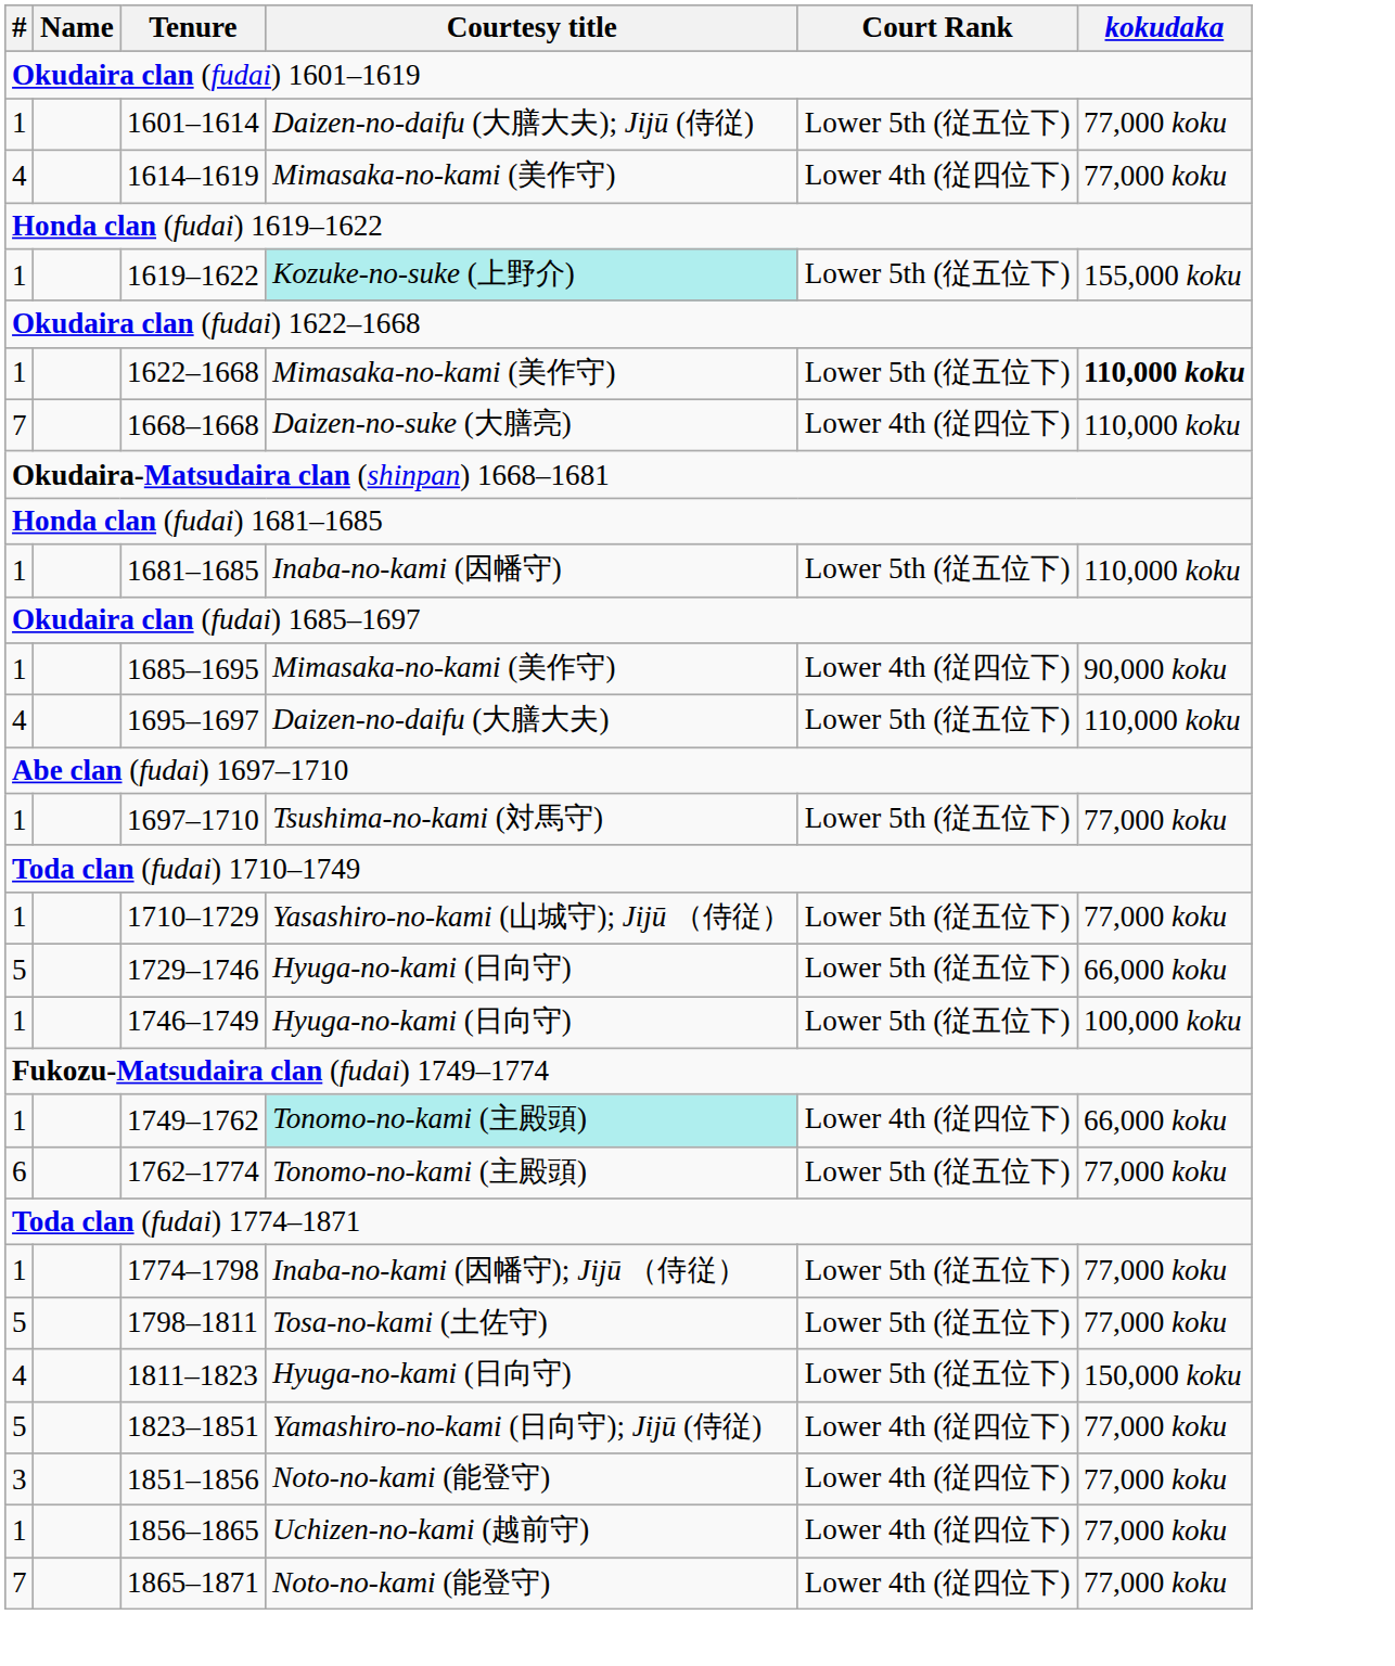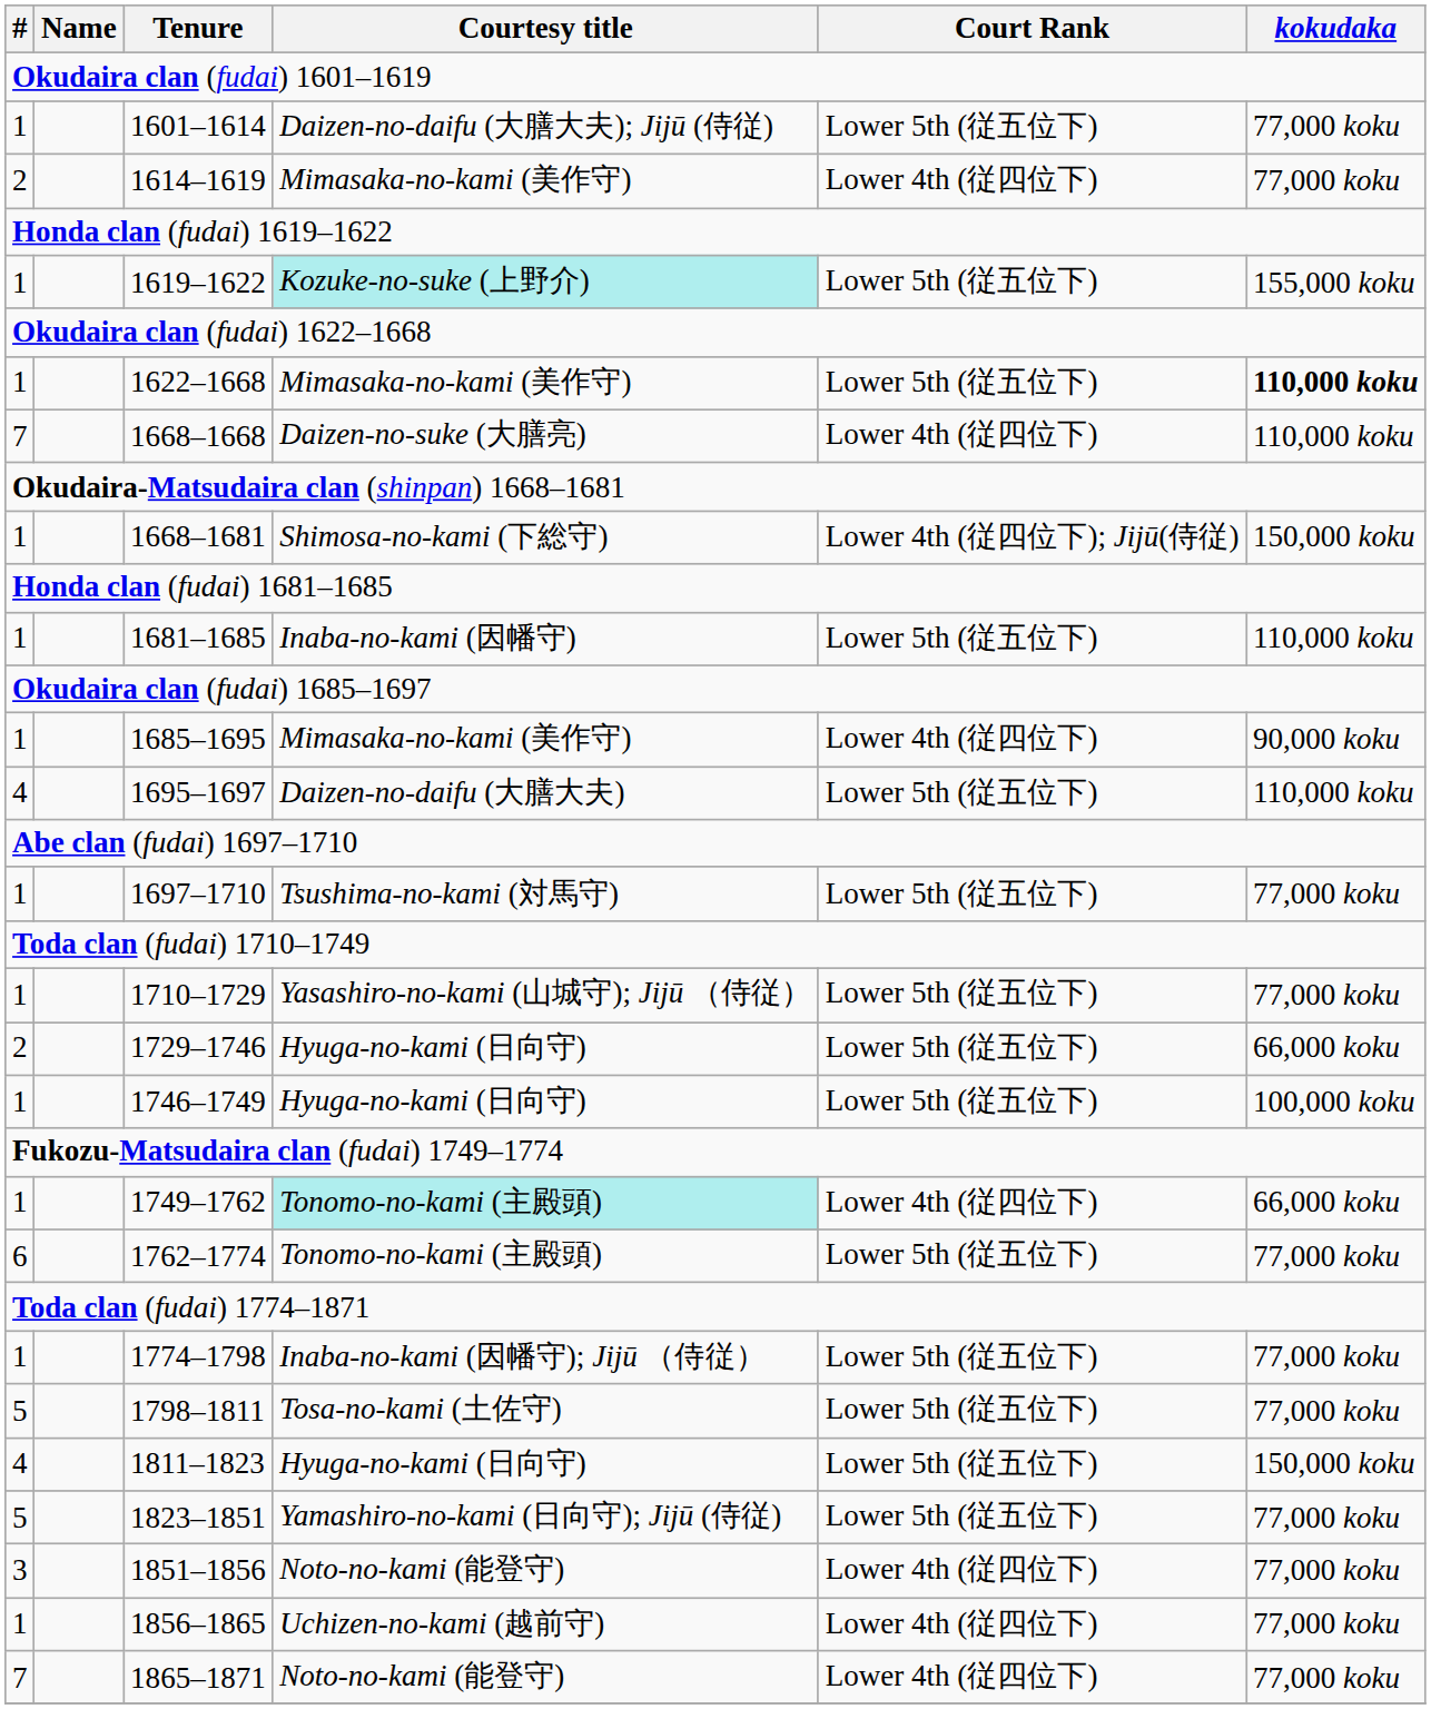 <table class=wikitable>
 <tr>
 <th>#</th>
 <th>Name</th>
 <th>Tenure</th>
 <th>Courtesy title</th>
 <th>Court Rank</th>
 <th><em><a href='#'>kokudaka</a></em></th>
 </tr>
 <tr>
 <td colspan=6> <strong><a href='#'>Okudaira clan</a></strong> (<em><a href='#'>fudai</a></em>) 1601–1619</td>
 </tr>
 <tr>
 <td>1</td>
 <td></td>
 <td>1601–1614</td>
 <td><em>Daizen-no-daifu</em> (大膳大夫); <em>Jijū</em> (侍従)</td>
 <td>Lower 5th (従五位下)</td>
 <td>77,000 <em>koku</em></td>
 </tr>
 <tr>
-<td>4</td>
+<td>2</td>
 <td></td>
 <td>1614–1619</td>
 <td><em>Mimasaka-no-kami</em> (美作守)</td>
 <td>Lower 4th (従四位下)</td>
 <td>77,000 <em>koku</em></td>
 </tr>
 <tr>
 <td colspan=6> <strong><a href='#'>Honda clan</a></strong> (<em>fudai</em>) 1619–1622</td>
 </tr>
 <tr>
 <td>1</td>
 <td></td>
 <td>1619–1622</td>
 <td style="background: paleturquoise;"><em>Kozuke-no-suke</em> (上野介)</td>
 <td>Lower 5th (従五位下)</td>
 <td>155,000 <em>koku</em></td>
 </tr>
 <tr>
 <td colspan=6> <strong><a href='#'>Okudaira clan</a></strong> (<em>fudai</em>) 1622–1668</td>
 </tr>
 <tr>
 <td>1</td>
 <td></td>
 <td>1622–1668</td>
 <td><em>Mimasaka-no-kami</em> (美作守)</td>
 <td>Lower 5th (従五位下)</td>
 <td><strong>110,000 <em>koku</em></strong></td>
 </tr>
 <tr>
 <td>7</td>
 <td></td>
 <td>1668–1668</td>
 <td><em>Daizen-no-suke</em> (大膳亮)</td>
 <td>Lower 4th (従四位下)</td>
 <td>110,000 <em>koku</em></td>
 </tr>
 <tr>
 <td colspan=6> <strong>Okudaira-<a href='#'>Matsudaira clan</a></strong> (<em><a href='#'>shinpan</a></em>) 1668–1681</td>
+</tr>
+<tr>
+<td>1</td>
+<td></td>
+<td>1668–1681</td>
+<td><em>Shimosa-no-kami</em> (下総守)</td>
+<td>Lower 4th (従四位下); <em>Jijū</em>(侍従)</td>
+<td>150,000 <em>koku</em></td>
 </tr>
 <tr>
 <td colspan=6> <strong><a href='#'>Honda clan</a></strong> (<em>fudai</em>) 1681–1685</td>
 </tr>
 <tr>
 <td>1</td>
 <td></td>
 <td>1681–1685</td>
 <td><em>Inaba-no-kami</em> (因幡守)</td>
 <td>Lower 5th (従五位下)</td>
 <td>110,000 <em>koku</em></td>
 </tr>
 <tr>
 <td colspan=6> <strong><a href='#'>Okudaira clan</a></strong> (<em>fudai</em>) 1685–1697</td>
 </tr>
 <tr>
 <td>1</td>
 <td></td>
 <td>1685–1695</td>
 <td><em>Mimasaka-no-kami</em> (美作守)</td>
 <td>Lower 4th (従四位下)</td>
 <td>90,000 <em>koku</em></td>
 </tr>
 <tr>
 <td>4</td>
 <td></td>
 <td>1695–1697</td>
 <td><em>Daizen-no-daifu</em> (大膳大夫)</td>
 <td>Lower 5th (従五位下)</td>
 <td>110,000 <em>koku</em></td>
 </tr>
 <tr>
 <td colspan=6> <strong><a href='#'>Abe clan</a></strong> (<em>fudai</em>) 1697–1710</td>
 </tr>
 <tr>
 <td>1</td>
 <td></td>
 <td>1697–1710</td>
 <td><em>Tsushima-no-kami</em> (対馬守)</td>
 <td>Lower 5th (従五位下)</td>
 <td>77,000 <em>koku</em></td>
 </tr>
 <tr>
 <td colspan=6> <strong><a href='#'>Toda clan</a></strong> (<em>fudai</em>) 1710–1749</td>
 </tr>
 <tr>
 <td>1</td>
 <td></td>
 <td>1710–1729</td>
 <td><em>Yasashiro-no-kami</em> (山城守); <em>Jijū</em> （侍従）</td>
 <td>Lower 5th (従五位下)</td>
 <td>77,000 <em>koku</em></td>
 </tr>
 <tr>
-<td>5</td>
+<td>2</td>
 <td></td>
 <td>1729–1746</td>
 <td><em>Hyuga-no-kami</em> (日向守)</td>
 <td>Lower 5th (従五位下)</td>
 <td>66,000 <em>koku</em></td>
 </tr>
 <tr>
 <td>1</td>
 <td></td>
 <td>1746–1749</td>
 <td><em>Hyuga-no-kami</em> (日向守)</td>
 <td>Lower 5th (従五位下)</td>
 <td>100,000 <em>koku</em></td>
 </tr>
 <tr>
 <td colspan=6> <strong>Fukozu-<a href='#'>Matsudaira clan</a></strong> (<em>fudai</em>) 1749–1774</td>
 </tr>
 <tr>
 <td>1</td>
 <td></td>
 <td>1749–1762</td>
 <td style="background: paleturquoise;"><em>Tonomo-no-kami</em> (主殿頭)</td>
 <td>Lower 4th (従四位下)</td>
 <td>66,000 <em>koku</em></td>
 </tr>
 <tr>
 <td>6</td>
 <td></td>
 <td>1762–1774</td>
 <td><em>Tonomo-no-kami</em> (主殿頭)</td>
 <td>Lower 5th (従五位下)</td>
 <td>77,000 <em>koku</em></td>
 </tr>
 <tr>
 <td colspan=6> <strong><a href='#'>Toda clan</a></strong> (<em>fudai</em>) 1774–1871</td>
 </tr>
 <tr>
 <td>1</td>
 <td></td>
 <td>1774–1798</td>
 <td><em>Inaba-no-kami</em> (因幡守); <em>Jijū</em> （侍従）</td>
 <td>Lower 5th (従五位下)</td>
 <td>77,000 <em>koku</em></td>
 </tr>
 <tr>
 <td>5</td>
 <td></td>
 <td>1798–1811</td>
 <td><em>Tosa-no-kami</em> (土佐守)</td>
 <td>Lower 5th (従五位下)</td>
 <td>77,000 <em>koku</em></td>
 </tr>
 <tr>
 <td>4</td>
 <td></td>
 <td>1811–1823</td>
 <td><em>Hyuga-no-kami</em> (日向守)</td>
 <td>Lower 5th (従五位下)</td>
 <td>150,000 <em>koku</em></td>
 </tr>
 <tr>
 <td>5</td>
 <td></td>
 <td>1823–1851</td>
 <td><em>Yamashiro-no-kami</em> (日向守); <em>Jijū</em> (侍従)</td>
-<td>Lower 4th (従四位下)</td>
+<td>Lower 5th (従五位下)</td>
 <td>77,000 <em>koku</em></td>
 </tr>
 <tr>
 <td>3</td>
 <td></td>
 <td>1851–1856</td>
 <td><em>Noto-no-kami</em> (能登守)</td>
 <td>Lower 4th (従四位下)</td>
 <td>77,000 <em>koku</em></td>
 </tr>
 <tr>
 <td>1</td>
 <td></td>
 <td>1856–1865</td>
 <td><em>Uchizen-no-kami</em> (越前守)</td>
 <td>Lower 4th (従四位下)</td>
 <td>77,000 <em>koku</em></td>
 </tr>
 <tr>
 <td>7</td>
 <td></td>
 <td>1865–1871</td>
 <td><em>Noto-no-kami</em> (能登守)</td>
 <td>Lower 4th (従四位下)</td>
 <td>77,000 <em>koku</em></td>
 </tr>
 <tr>
 </tr>
 </table>
